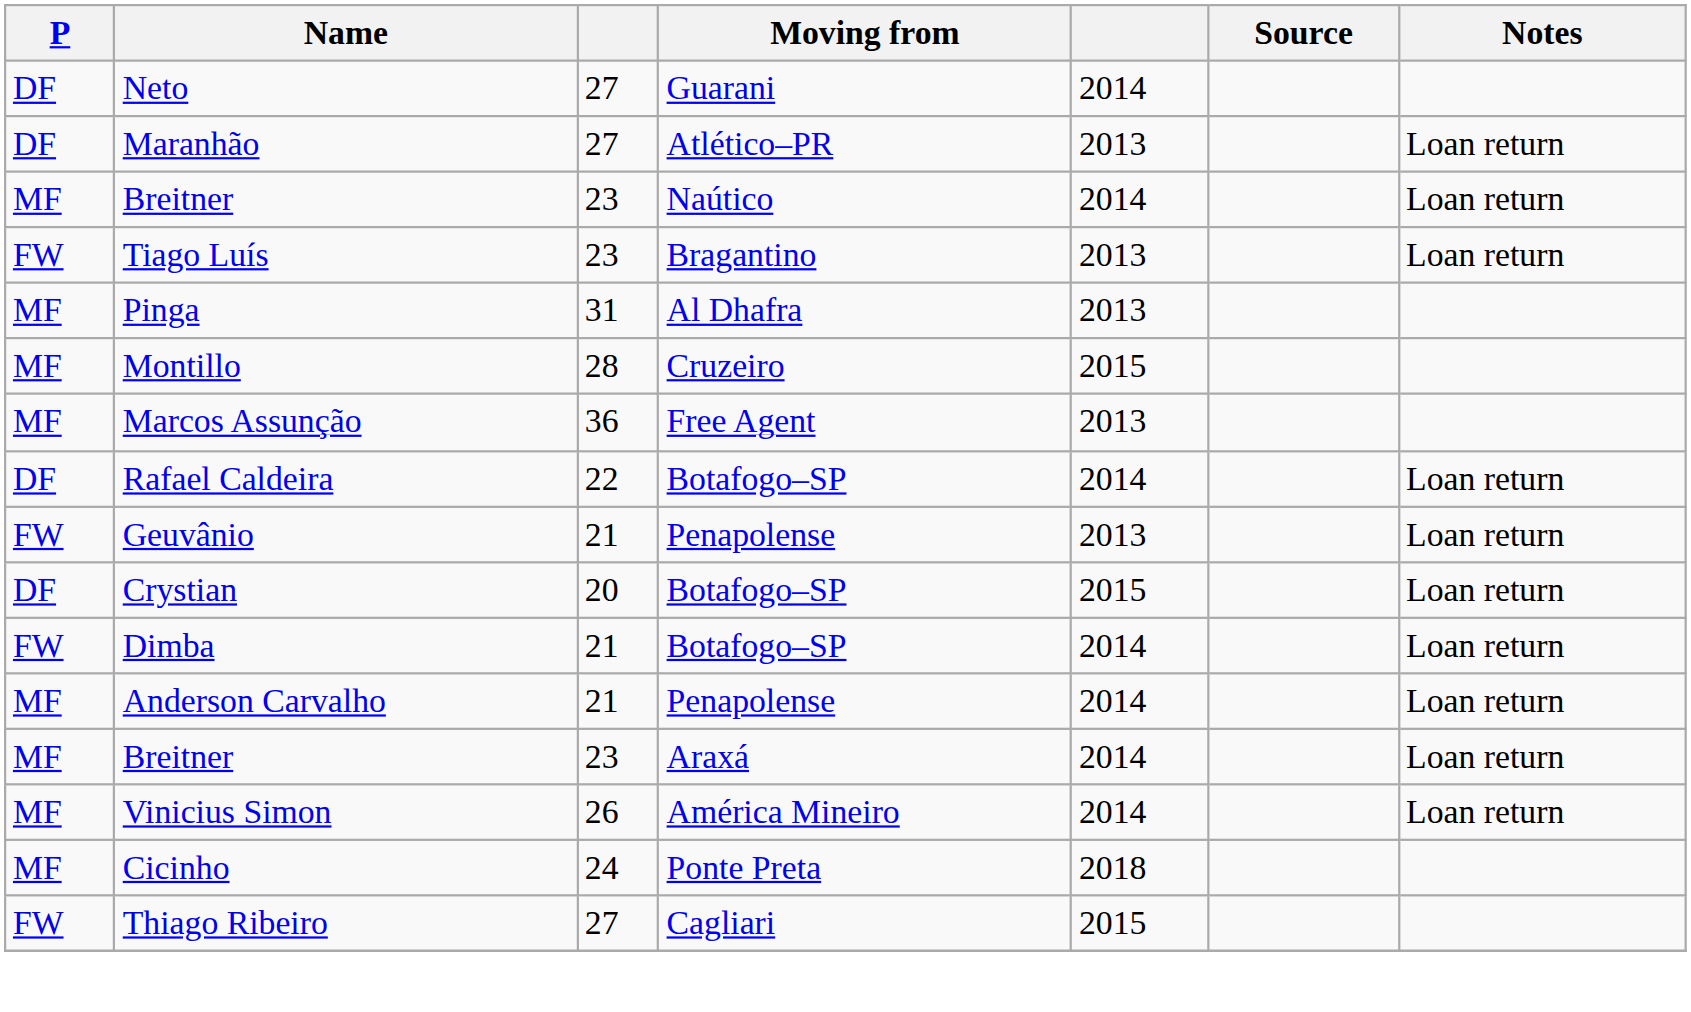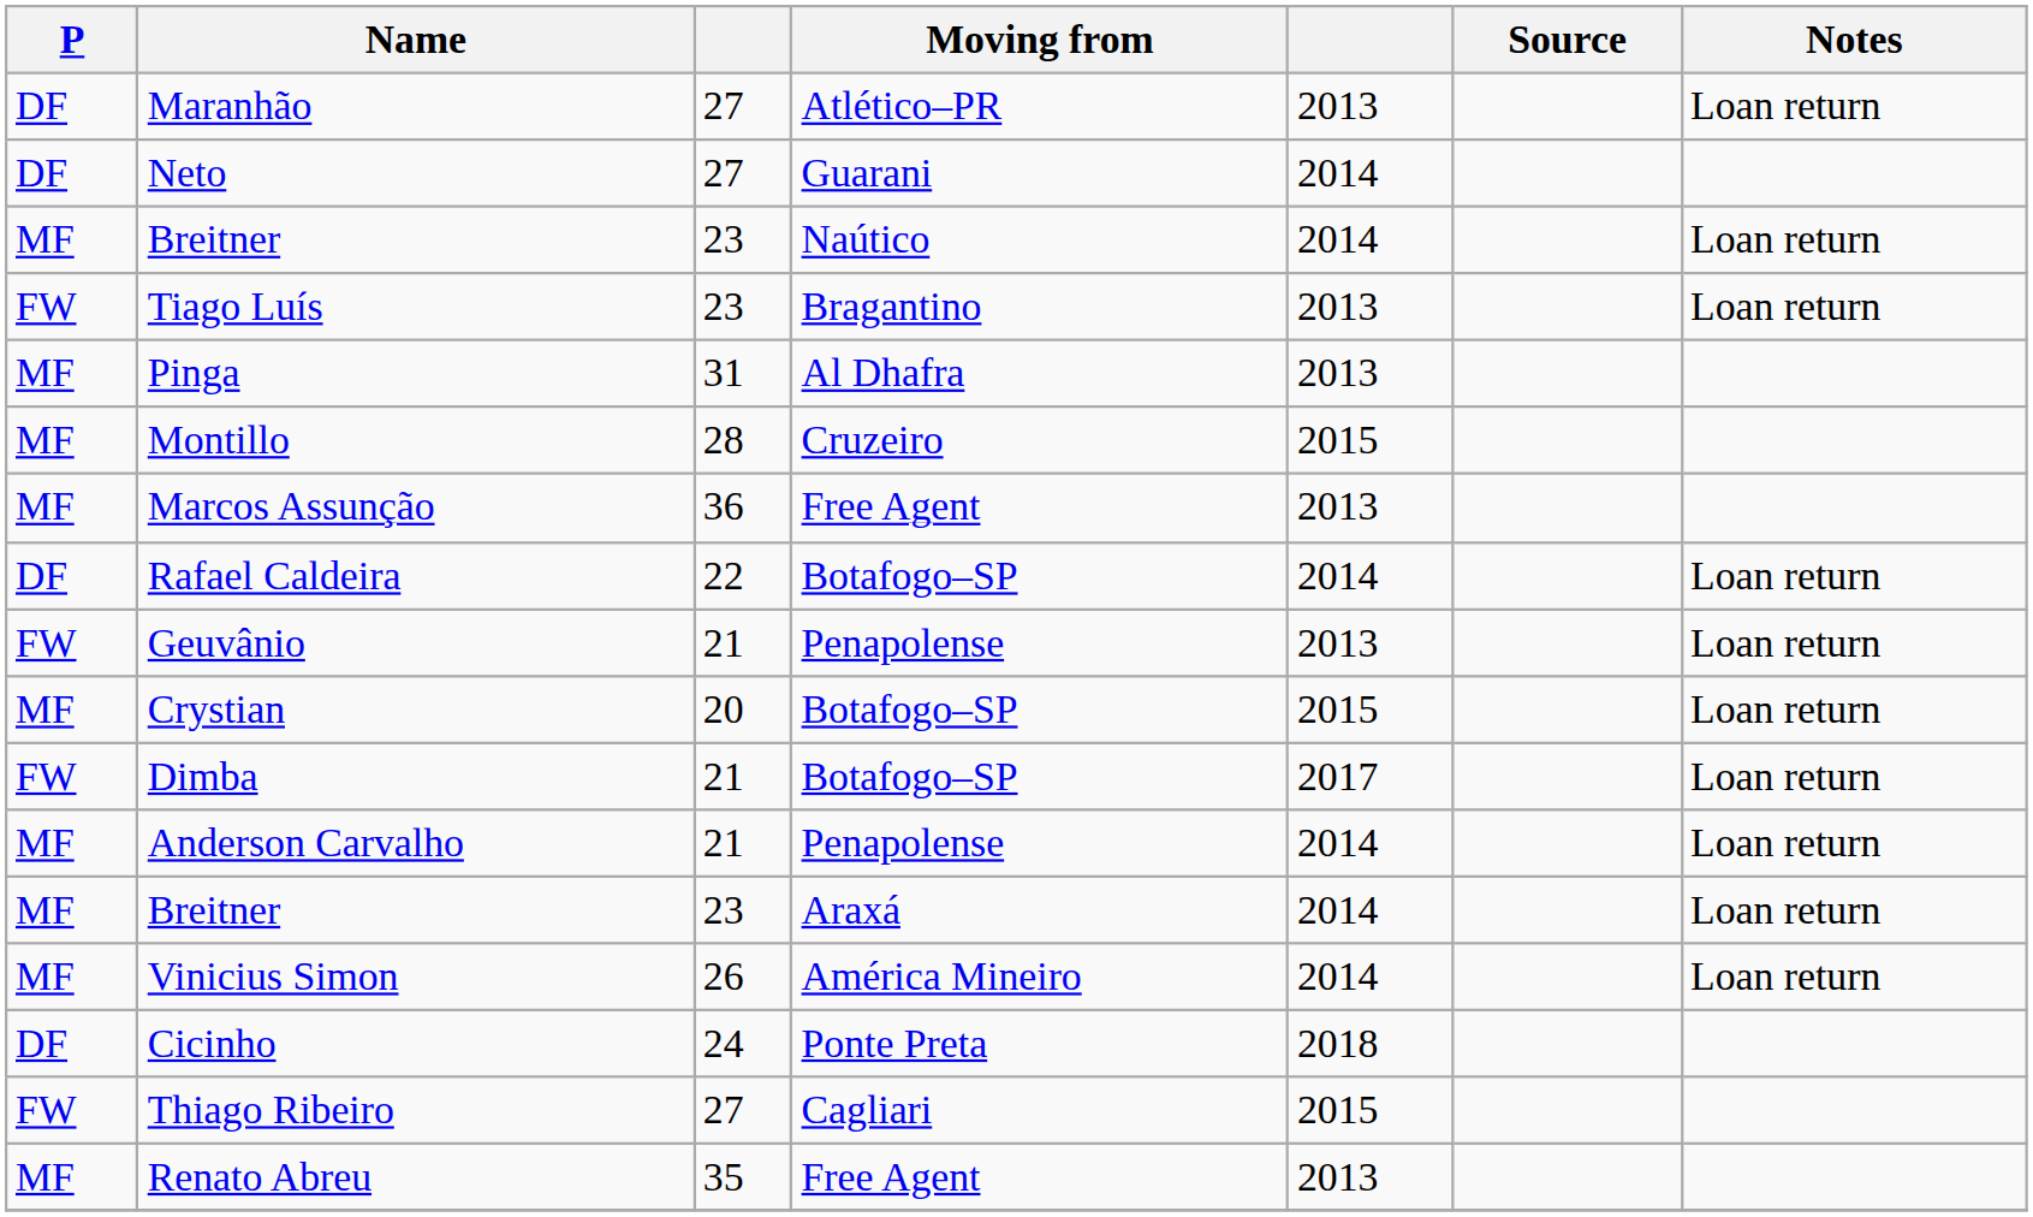 <table class="wikitable sortable" style="width:60%; text-align:center; font-size:95%; text-align:left;">
 <tr>
 <th><a href='#'>P</a></th>
 <th>Name</th>
 <th></th>
 <th>Moving from</th>
 <th></th>
 <th>Source</th>
 <th>Notes</th>
 </tr>
 <tr>
 <td><a href='#'>DF</a></td>
+<td style="text-align:left;"> <a href='#'>Maranhão</a></td>
+<td>27</td>
+<td style="text-align:left;"><a href='#'>Atlético–PR</a></td>
+<td>2013</td>
+<td></td>
+<td>Loan return</td>
+</tr>
+<tr>
+<td><a href='#'>DF</a></td>
 <td style="text-align:left;"> <a href='#'>Neto</a></td>
 <td>27</td>
 <td style="text-align:left;"><a href='#'>Guarani</a></td>
 <td>2014</td>
 <td></td>
 <td></td>
-</tr>
-<tr>
-<td><a href='#'>DF</a></td>
-<td style="text-align:left;"> <a href='#'>Maranhão</a></td>
-<td>27</td>
-<td style="text-align:left;"><a href='#'>Atlético–PR</a></td>
-<td>2013</td>
-<td></td>
-<td>Loan return</td>
 </tr>
 <tr>
 <td><a href='#'>MF</a></td>
 <td style="text-align:left;"> <a href='#'>Breitner</a></td>
 <td>23</td>
 <td style="text-align:left;"><a href='#'>Naútico</a></td>
 <td>2014</td>
 <td></td>
 <td>Loan return</td>
 </tr>
 <tr>
 <td><a href='#'>FW</a></td>
 <td style="text-align:left;"> <a href='#'>Tiago Luís</a></td>
 <td>23</td>
 <td style="text-align:left;"><a href='#'>Bragantino</a></td>
 <td>2013</td>
 <td></td>
 <td>Loan return</td>
 </tr>
 <tr>
 <td><a href='#'>MF</a></td>
 <td style="text-align:left;"> <a href='#'>Pinga</a></td>
 <td>31</td>
 <td style="text-align:left;"><a href='#'>Al Dhafra</a> </td>
 <td>2013</td>
 <td></td>
 <td></td>
 </tr>
 <tr>
 <td><a href='#'>MF</a></td>
 <td style="text-align:left;"> <a href='#'>Montillo</a></td>
 <td>28</td>
 <td style="text-align:left;"><a href='#'>Cruzeiro</a></td>
 <td>2015</td>
 <td></td>
 <td></td>
 </tr>
 <tr>
 <td><a href='#'>MF</a></td>
 <td style="text-align:left;"> <a href='#'>Marcos Assunção</a></td>
 <td>36</td>
 <td style="text-align:left;"><a href='#'>Free Agent</a></td>
 <td>2013</td>
 <td></td>
 <td></td>
 </tr>
 <tr>
 <td><a href='#'>DF</a></td>
 <td style="text-align:left;"> <a href='#'>Rafael Caldeira</a></td>
 <td>22</td>
 <td style="text-align:left;"><a href='#'>Botafogo–SP</a></td>
 <td>2014</td>
 <td></td>
 <td>Loan return</td>
 </tr>
 <tr>
 <td><a href='#'>FW</a></td>
 <td style="text-align:left;"> <a href='#'>Geuvânio</a></td>
 <td>21</td>
 <td style="text-align:left;"><a href='#'>Penapolense</a></td>
 <td>2013</td>
 <td></td>
 <td>Loan return</td>
 </tr>
 <tr>
-<td><a href='#'>DF</a></td>
+<td><a href='#'>MF</a></td>
 <td style="text-align:left;"> <a href='#'>Crystian</a></td>
 <td>20</td>
 <td style="text-align:left;"><a href='#'>Botafogo–SP</a></td>
 <td>2015</td>
 <td></td>
 <td>Loan return</td>
 </tr>
 <tr>
 <td><a href='#'>FW</a></td>
 <td style="text-align:left;"> <a href='#'>Dimba</a></td>
 <td>21</td>
 <td style="text-align:left;"><a href='#'>Botafogo–SP</a></td>
-<td>2014</td>
+<td>2017</td>
 <td></td>
 <td>Loan return</td>
 </tr>
 <tr>
 <td><a href='#'>MF</a></td>
 <td style="text-align:left;"> <a href='#'>Anderson Carvalho</a></td>
 <td>21</td>
 <td style="text-align:left;"><a href='#'>Penapolense</a></td>
 <td>2014</td>
 <td></td>
 <td>Loan return</td>
 </tr>
 <tr>
 <td><a href='#'>MF</a></td>
 <td style="text-align:left;"> <a href='#'>Breitner</a></td>
 <td>23</td>
 <td style="text-align:left;"><a href='#'>Araxá</a></td>
 <td>2014</td>
 <td></td>
 <td>Loan return</td>
 </tr>
 <tr>
 <td><a href='#'>MF</a></td>
 <td style="text-align:left;"> <a href='#'>Vinicius Simon</a></td>
 <td>26</td>
 <td style="text-align:left;"><a href='#'>América Mineiro</a></td>
 <td>2014</td>
 <td></td>
 <td>Loan return</td>
 </tr>
 <tr>
-<td><a href='#'>MF</a></td>
+<td><a href='#'>DF</a></td>
 <td style="text-align:left;"> <a href='#'>Cicinho</a></td>
 <td>24</td>
 <td style="text-align:left;"><a href='#'>Ponte Preta</a></td>
 <td>2018</td>
 <td></td>
 <td></td>
 </tr>
 <tr>
 <td><a href='#'>FW</a></td>
 <td style="text-align:left;"> <a href='#'>Thiago Ribeiro</a></td>
 <td>27</td>
 <td style="text-align:left;"><a href='#'>Cagliari</a> </td>
 <td>2015</td>
 <td></td>
 <td></td>
 </tr>
 <tr>
+<td><a href='#'>MF</a></td>
+<td style="text-align:left;"> <a href='#'>Renato Abreu</a></td>
+<td>35</td>
+<td style="text-align:left;"><a href='#'>Free Agent</a></td>
+<td>2013</td>
+<td></td>
+<td></td>
+</tr>
+<tr>
 </tr>
 </table>
